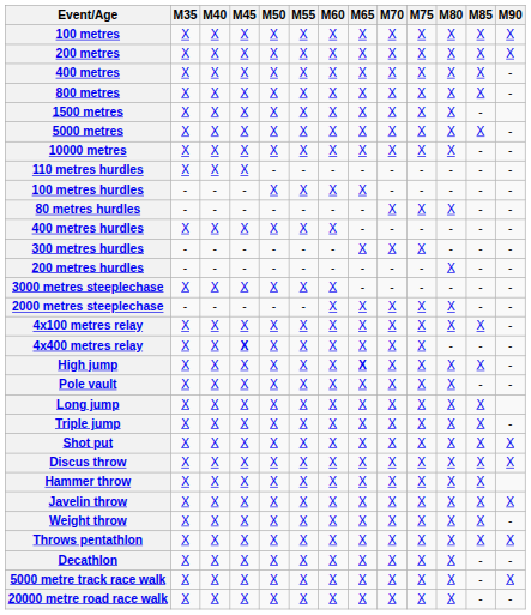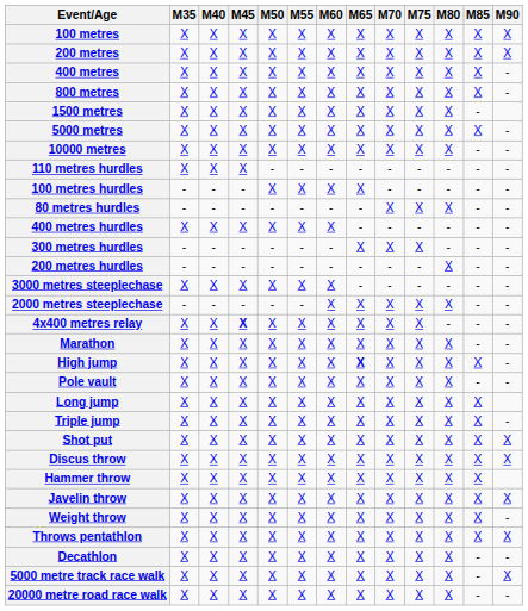 <table class="wikitable">
 <tr>
 <th>Event/Age</th>
 <th>M35</th>
 <th>M40</th>
 <th>M45</th>
 <th>M50</th>
 <th>M55</th>
 <th>M60</th>
 <th>M65</th>
 <th>M70</th>
 <th>M75</th>
 <th>M80</th>
 <th>M85</th>
 <th>M90</th>
 </tr>
 <tr>
 <th><a href='#'>100 metres</a></th>
 <td align=center><a href='#'>X</a></td>
 <td align=center><a href='#'>X</a></td>
 <td align=center><a href='#'>X</a></td>
 <td align=center><a href='#'>X</a></td>
 <td align=center><a href='#'>X</a></td>
 <td align=center><a href='#'>X</a></td>
 <td align=center><a href='#'>X</a></td>
 <td align=center><a href='#'>X</a></td>
 <td align=center><a href='#'>X</a></td>
 <td align=center><a href='#'>X</a></td>
 <td align=center><a href='#'>X</a></td>
 <td align=center><a href='#'>X</a></td>
 </tr>
 <tr>
 <th><a href='#'>200 metres</a></th>
 <td align=center><a href='#'>X</a></td>
 <td align=center><a href='#'>X</a></td>
 <td align=center><a href='#'>X</a></td>
 <td align=center><a href='#'>X</a></td>
 <td align=center><a href='#'>X</a></td>
 <td align=center><a href='#'>X</a></td>
 <td align=center><a href='#'>X</a></td>
 <td align=center><a href='#'>X</a></td>
 <td align=center><a href='#'>X</a></td>
 <td align=center><a href='#'>X</a></td>
 <td align=center><a href='#'>X</a></td>
 <td align=center><a href='#'>X</a></td>
 </tr>
 <tr>
 <th><a href='#'>400 metres</a></th>
 <td align=center><a href='#'>X</a></td>
 <td align=center><a href='#'>X</a></td>
 <td align=center><a href='#'>X</a></td>
 <td align=center><a href='#'>X</a></td>
 <td align=center><a href='#'>X</a></td>
 <td align=center><a href='#'>X</a></td>
 <td align=center><a href='#'>X</a></td>
 <td align=center><a href='#'>X</a></td>
 <td align=center><a href='#'>X</a></td>
 <td align=center><a href='#'>X</a></td>
 <td align=center><a href='#'>X</a></td>
 <td align=center>-</td>
 </tr>
 <tr>
 <th><a href='#'>800 metres</a></th>
 <td align=center><a href='#'>X</a></td>
 <td align=center><a href='#'>X</a></td>
 <td align=center><a href='#'>X</a></td>
 <td align=center><a href='#'>X</a></td>
 <td align=center><a href='#'>X</a></td>
 <td align=center><a href='#'>X</a></td>
 <td align=center><a href='#'>X</a></td>
 <td align=center><a href='#'>X</a></td>
 <td align=center><a href='#'>X</a></td>
 <td align=center><a href='#'>X</a></td>
 <td align=center><a href='#'>X</a></td>
 <td align=center>-</td>
 </tr>
 <tr>
 <th><a href='#'>1500 metres</a></th>
 <td align=center><a href='#'>X</a></td>
 <td align=center><a href='#'>X</a></td>
 <td align=center><a href='#'>X</a></td>
 <td align=center><a href='#'>X</a></td>
 <td align=center><a href='#'>X</a></td>
 <td align=center><a href='#'>X</a></td>
 <td align=center><a href='#'>X</a></td>
 <td align=center><a href='#'>X</a></td>
 <td align=center><a href='#'>X</a></td>
 <td align=center><a href='#'>X</a></td>
 <td align=center>-</td>
 <td align="center"></td>
 </tr>
 <tr>
 <th><a href='#'>5000 metres</a></th>
 <td align=center><a href='#'>X</a></td>
 <td align=center><a href='#'>X</a></td>
 <td align=center><a href='#'>X</a></td>
 <td align=center><a href='#'>X</a></td>
 <td align=center><a href='#'>X</a></td>
 <td align=center><a href='#'>X</a></td>
 <td align=center><a href='#'>X</a></td>
 <td align=center><a href='#'>X</a></td>
 <td align=center><a href='#'>X</a></td>
 <td align=center><a href='#'>X</a></td>
 <td align=center><a href='#'>X</a></td>
 <td align=center>-</td>
 </tr>
 <tr>
 <th><a href='#'>10000 metres</a></th>
 <td align=center><a href='#'>X</a></td>
 <td align=center><a href='#'>X</a></td>
 <td align=center><a href='#'>X</a></td>
 <td align=center><a href='#'>X</a></td>
 <td align=center><a href='#'>X</a></td>
 <td align=center><a href='#'>X</a></td>
 <td align=center><a href='#'>X</a></td>
 <td align=center><a href='#'>X</a></td>
 <td align=center><a href='#'>X</a></td>
 <td align=center><a href='#'>X</a></td>
 <td align=center>-</td>
 <td align=center>-</td>
 </tr>
 <tr>
 <th><a href='#'>110 metres hurdles</a></th>
 <td align=center><a href='#'>X</a></td>
 <td align=center><a href='#'>X</a></td>
 <td align=center><a href='#'>X</a></td>
 <td align=center>-</td>
 <td align=center>-</td>
 <td align=center>-</td>
 <td align=center>-</td>
 <td align=center>-</td>
 <td align=center>-</td>
 <td align=center>-</td>
 <td align=center>-</td>
 <td align=center>-</td>
 </tr>
 <tr>
 <th><a href='#'>100 metres hurdles</a></th>
 <td align=center>-</td>
 <td align=center>-</td>
 <td align=center>-</td>
 <td align=center><a href='#'>X</a></td>
 <td align=center><a href='#'>X</a></td>
 <td align=center><a href='#'>X</a></td>
 <td align=center><a href='#'>X</a></td>
 <td align=center>-</td>
 <td align=center>-</td>
 <td align=center>-</td>
 <td align=center>-</td>
 <td align=center>-</td>
 </tr>
 <tr>
 <th><a href='#'>80 metres hurdles</a></th>
 <td align=center>-</td>
 <td align=center>-</td>
 <td align=center>-</td>
 <td align=center>-</td>
 <td align=center>-</td>
 <td align=center>-</td>
 <td align=center>-</td>
 <td align=center><a href='#'>X</a></td>
 <td align=center><a href='#'>X</a></td>
 <td align=center><a href='#'>X</a></td>
 <td align=center>-</td>
 <td align=center>-</td>
 </tr>
 <tr>
 <th><a href='#'>400 metres hurdles</a></th>
 <td align="center"><a href='#'>X</a></td>
 <td align="center"><a href='#'>X</a></td>
 <td align="center"><a href='#'>X</a></td>
 <td align="center"><a href='#'>X</a></td>
 <td align="center"><a href='#'>X</a></td>
 <td align="center"><a href='#'>X</a></td>
 <td align="center">-</td>
 <td align="center">-</td>
 <td align="center">-</td>
 <td align="center">-</td>
 <td align="center">-</td>
 <td align="center">-</td>
 </tr>
 <tr>
 <th><a href='#'>300 metres hurdles</a></th>
 <td align=center>-</td>
 <td align=center>-</td>
 <td align=center>-</td>
 <td align=center>-</td>
 <td align=center>-</td>
 <td align=center>-</td>
 <td align=center><a href='#'>X</a></td>
 <td align=center><a href='#'>X</a></td>
 <td align=center><a href='#'>X</a></td>
 <td align=center>-</td>
 <td align=center>-</td>
 <td align=center>-</td>
 </tr>
 <tr>
 <th><a href='#'>200 metres hurdles</a></th>
 <td align=center>-</td>
 <td align=center>-</td>
 <td align=center>-</td>
 <td align=center>-</td>
 <td align=center>-</td>
 <td align=center>-</td>
 <td align=center>-</td>
 <td align=center>-</td>
 <td align=center>-</td>
 <td align=center><a href='#'>X</a></td>
 <td align=center>-</td>
 <td align=center>-</td>
 </tr>
 <tr>
 <th><a href='#'>3000 metres steeplechase</a></th>
 <td align="center"><a href='#'>X</a></td>
 <td align="center"><a href='#'>X</a></td>
 <td align="center"><a href='#'>X</a></td>
 <td align="center"><a href='#'>X</a></td>
 <td align="center"><a href='#'>X</a></td>
 <td align="center"><a href='#'>X</a></td>
 <td align="center">-</td>
 <td align="center">-</td>
 <td align="center">-</td>
 <td align="center">-</td>
 <td align="center">-</td>
 <td align="center">-</td>
 </tr>
 <tr>
 <th><a href='#'>2000 metres steeplechase</a></th>
 <td align=center>-</td>
 <td align=center>-</td>
 <td align=center>-</td>
 <td align=center>-</td>
 <td align=center>-</td>
 <td align=center><a href='#'>X</a></td>
 <td align=center><a href='#'>X</a></td>
 <td align=center><a href='#'>X</a></td>
 <td align=center><a href='#'>X</a></td>
 <td align=center><a href='#'>X</a></td>
 <td align=center>-</td>
 <td align=center>-</td>
 </tr>
 <tr>
-<th><a href='#'>4x100 metres relay</a></th>
-<td align="center"><a href='#'>X</a></td>
-<td align="center"><a href='#'>X</a></td>
-<td align="center"><a href='#'>X</a></td>
-<td align="center"><a href='#'>X</a></td>
-<td align="center"><a href='#'>X</a></td>
-<td align="center"><a href='#'>X</a></td>
-<td align="center"><a href='#'>X</a></td>
-<td align="center"><a href='#'>X</a></td>
-<td align="center"><a href='#'>X</a></td>
-<td align="center"><a href='#'>X</a></td>
-<td align="center"><a href='#'>X</a></td>
-<td align="center">-</td>
-</tr>
-<tr>
 <th><a href='#'>4x400 metres relay</a></th>
 <td align="center"><a href='#'>X</a></td>
 <td align="center"><a href='#'>X</a></td>
 <td align="center"><strong><a href='#'>X</a></strong></td>
 <td align="center"><a href='#'>X</a></td>
 <td align="center"><a href='#'>X</a></td>
 <td align="center"><a href='#'>X</a></td>
 <td align="center"><a href='#'>X</a></td>
 <td align="center"><a href='#'>X</a></td>
 <td align="center"><a href='#'>X</a></td>
 <td align="center">-</td>
+<td align="center">-</td>
+<td align="center">-</td>
+</tr>
+<tr>
+<th><a href='#'>Marathon</a></th>
+<td align="center"><a href='#'>X</a></td>
+<td align="center"><a href='#'>X</a></td>
+<td align="center"><a href='#'>X</a></td>
+<td align="center"><a href='#'>X</a></td>
+<td align="center"><a href='#'>X</a></td>
+<td align="center"><a href='#'>X</a></td>
+<td align="center"><a href='#'>X</a></td>
+<td align="center"><a href='#'>X</a></td>
+<td align="center"><a href='#'>X</a></td>
+<td align="center"><a href='#'>X</a></td>
 <td align="center">-</td>
 <td align="center">-</td>
 </tr>
 <tr>
 <th><a href='#'>High jump</a></th>
 <td align="center"><a href='#'>X</a></td>
 <td align="center"><a href='#'>X</a></td>
 <td align="center"><a href='#'>X</a></td>
 <td align="center"><a href='#'>X</a></td>
 <td align="center"><a href='#'>X</a></td>
 <td align="center"><a href='#'>X</a></td>
 <td align="center"><strong><a href='#'>X</a></strong></td>
 <td align="center"><a href='#'>X</a></td>
 <td align="center"><a href='#'>X</a></td>
 <td align="center"><a href='#'>X</a></td>
 <td align="center"><a href='#'>X</a></td>
 <td align="center">-</td>
 </tr>
 <tr>
 <th><a href='#'>Pole vault</a></th>
 <td align="center"><a href='#'>X</a></td>
 <td align="center"><a href='#'>X</a></td>
 <td align="center"><a href='#'>X</a></td>
 <td align="center"><a href='#'>X</a></td>
 <td align="center"><a href='#'>X</a></td>
 <td align="center"><a href='#'>X</a></td>
 <td align="center"><a href='#'>X</a></td>
 <td align="center"><a href='#'>X</a></td>
 <td align="center"><a href='#'>X</a></td>
 <td align="center"><a href='#'>X</a></td>
 <td align="center">-</td>
 <td align="center">-</td>
 </tr>
 <tr>
 <th><a href='#'>Long jump</a></th>
 <td align="center"><a href='#'>X</a></td>
 <td align="center"><a href='#'>X</a></td>
 <td align="center"><a href='#'>X</a></td>
 <td align="center"><a href='#'>X</a></td>
 <td align="center"><a href='#'>X</a></td>
 <td align="center"><a href='#'>X</a></td>
 <td align="center"><a href='#'>X</a></td>
 <td align="center"><a href='#'>X</a></td>
 <td align="center"><a href='#'>X</a></td>
 <td align="center"><a href='#'>X</a></td>
 <td align="center"><a href='#'>X</a></td>
 <td align="center"></td>
 </tr>
 <tr>
 <th><a href='#'>Triple jump</a></th>
 <td align="center"><a href='#'>X</a></td>
 <td align="center"><a href='#'>X</a></td>
 <td align="center"><a href='#'>X</a></td>
 <td align="center"><a href='#'>X</a></td>
 <td align="center"><a href='#'>X</a></td>
 <td align="center"><a href='#'>X</a></td>
 <td align="center"><a href='#'>X</a></td>
 <td align="center"><a href='#'>X</a></td>
 <td align="center"><a href='#'>X</a></td>
 <td align="center"><a href='#'>X</a></td>
 <td align="center"><a href='#'>X</a></td>
 <td align="center">-</td>
 </tr>
 <tr>
 <th><a href='#'>Shot put</a></th>
 <td align=center><a href='#'>X</a></td>
 <td align=center><a href='#'>X</a></td>
 <td align=center><a href='#'>X</a></td>
 <td align=center><a href='#'>X</a></td>
 <td align=center><a href='#'>X</a></td>
 <td align=center><a href='#'>X</a></td>
 <td align=center><a href='#'>X</a></td>
 <td align=center><a href='#'>X</a></td>
 <td align=center><a href='#'>X</a></td>
 <td align=center><a href='#'>X</a></td>
 <td align=center><a href='#'>X</a></td>
 <td align=center><a href='#'>X</a></td>
 </tr>
 <tr>
 <th><a href='#'>Discus throw</a></th>
 <td align=center><a href='#'>X</a></td>
 <td align=center><a href='#'>X</a></td>
 <td align=center><a href='#'>X</a></td>
 <td align=center><a href='#'>X</a></td>
 <td align=center><a href='#'>X</a></td>
 <td align=center><a href='#'>X</a></td>
 <td align=center><a href='#'>X</a></td>
 <td align=center><a href='#'>X</a></td>
 <td align=center><a href='#'>X</a></td>
 <td align=center><a href='#'>X</a></td>
 <td align=center><a href='#'>X</a></td>
 <td align=center><a href='#'>X</a></td>
 </tr>
 <tr>
 <th><a href='#'>Hammer throw</a></th>
 <td align=center><a href='#'>X</a></td>
 <td align=center><a href='#'>X</a></td>
 <td align=center><a href='#'>X</a></td>
 <td align=center><a href='#'>X</a></td>
 <td align=center><a href='#'>X</a></td>
 <td align=center><a href='#'>X</a></td>
 <td align=center><a href='#'>X</a></td>
 <td align=center><a href='#'>X</a></td>
 <td align=center><a href='#'>X</a></td>
 <td align=center><a href='#'>X</a></td>
 <td align=center><a href='#'>X</a></td>
 <td align="center"></td>
 </tr>
 <tr>
 <th><a href='#'>Javelin throw</a></th>
 <td align=center><a href='#'>X</a></td>
 <td align=center><a href='#'>X</a></td>
 <td align=center><a href='#'>X</a></td>
 <td align=center><a href='#'>X</a></td>
 <td align=center><a href='#'>X</a></td>
 <td align=center><a href='#'>X</a></td>
 <td align=center><a href='#'>X</a></td>
 <td align=center><a href='#'>X</a></td>
 <td align=center><a href='#'>X</a></td>
 <td align=center><a href='#'>X</a></td>
 <td align=center><a href='#'>X</a></td>
 <td align=center><a href='#'>X</a></td>
 </tr>
 <tr>
 <th><a href='#'>Weight throw</a></th>
 <td align=center><a href='#'>X</a></td>
 <td align=center><a href='#'>X</a></td>
 <td align=center><a href='#'>X</a></td>
 <td align=center><a href='#'>X</a></td>
 <td align=center><a href='#'>X</a></td>
 <td align=center><a href='#'>X</a></td>
 <td align=center><a href='#'>X</a></td>
 <td align=center><a href='#'>X</a></td>
 <td align=center><a href='#'>X</a></td>
 <td align=center><a href='#'>X</a></td>
 <td align=center><a href='#'>X</a></td>
 <td align=center>-</td>
 </tr>
 <tr>
 <th><a href='#'>Throws pentathlon</a></th>
 <td align=center><a href='#'>X</a></td>
 <td align=center><a href='#'>X</a></td>
 <td align=center><a href='#'>X</a></td>
 <td align=center><a href='#'>X</a></td>
 <td align=center><a href='#'>X</a></td>
 <td align=center><a href='#'>X</a></td>
 <td align=center><a href='#'>X</a></td>
 <td align=center><a href='#'>X</a></td>
 <td align=center><a href='#'>X</a></td>
 <td align=center><a href='#'>X</a></td>
 <td align=center><a href='#'>X</a></td>
 <td align=center><a href='#'>X</a></td>
 </tr>
 <tr>
 <th><a href='#'>Decathlon</a></th>
 <td align=center><a href='#'>X</a></td>
 <td align=center><a href='#'>X</a></td>
 <td align=center><a href='#'>X</a></td>
 <td align=center><a href='#'>X</a></td>
 <td align=center><a href='#'>X</a></td>
 <td align=center><a href='#'>X</a></td>
 <td align=center><a href='#'>X</a></td>
 <td align=center><a href='#'>X</a></td>
 <td align=center><a href='#'>X</a></td>
 <td align=center><a href='#'>X</a></td>
 <td align=center>-</td>
 <td align=center>-</td>
 </tr>
 <tr>
 <th><a href='#'>5000 metre track race walk</a></th>
 <td align=center><a href='#'>X</a></td>
 <td align=center><a href='#'>X</a></td>
 <td align=center><a href='#'>X</a></td>
 <td align=center><a href='#'>X</a></td>
 <td align=center><a href='#'>X</a></td>
 <td align=center><a href='#'>X</a></td>
 <td align=center><a href='#'>X</a></td>
 <td align=center><a href='#'>X</a></td>
 <td align=center><a href='#'>X</a></td>
 <td align=center><a href='#'>X</a></td>
 <td align=center>-</td>
 <td align=center><a href='#'>X</a></td>
 </tr>
 <tr>
 <th><a href='#'>20000 metre road race walk</a></th>
 <td align=center><a href='#'>X</a></td>
 <td align=center><a href='#'>X</a></td>
 <td align=center><a href='#'>X</a></td>
 <td align=center><a href='#'>X</a></td>
 <td align=center><a href='#'>X</a></td>
 <td align=center><a href='#'>X</a></td>
 <td align=center><a href='#'>X</a></td>
 <td align=center><a href='#'>X</a></td>
 <td align=center><a href='#'>X</a></td>
 <td align=center><a href='#'>X</a></td>
 <td align=center>-</td>
 <td align=center>-</td>
 </tr>
 </table>
